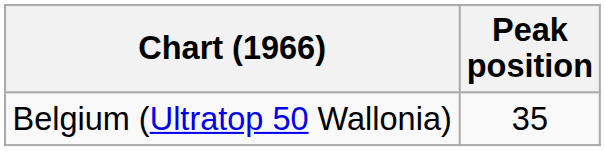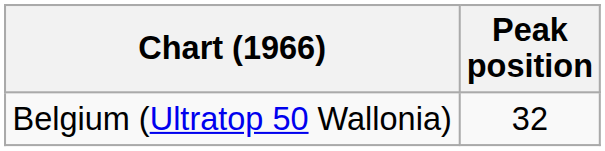 <table class="wikitable">
 <tr>
 <th align="left">Chart (1966)</th>
 <th align="center">Peak<br>position</th>
 </tr>
 <tr>
 <td align="left">Belgium (<a href='#'>Ultratop 50</a> Wallonia)</td>
-<td align="center">35</td>
+<td align="center">32</td>
 </tr>
 </table>
